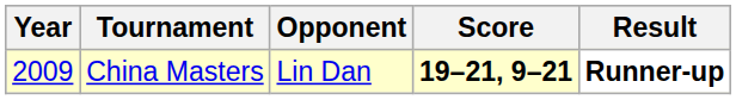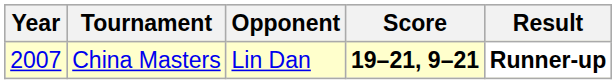 <table class="sortable wikitable" style="font-size: 90%;">
 <tr>
 <th>Year</th>
 <th>Tournament</th>
 <th>Opponent</th>
 <th>Score</th>
 <th>Result</th>
 </tr>
 <tr style="background:#FFFFCC">
-<td align="center"><a href='#'>2009</a></td>
+<td align="center"><a href='#'>2007</a></td>
 <td align="left"><a href='#'>China Masters</a></td>
 <td align="left"> <a href='#'>Lin Dan</a></td>
 <td align="left"><strong>19–21, 9–21</strong></td>
 <td style="text-align:left; background:white"> <strong>Runner-up</strong></td>
 </tr>
 </table>
